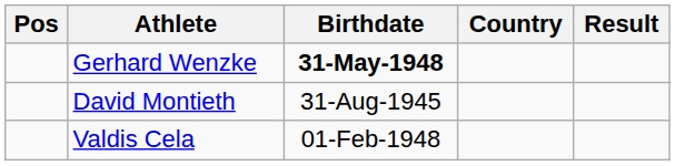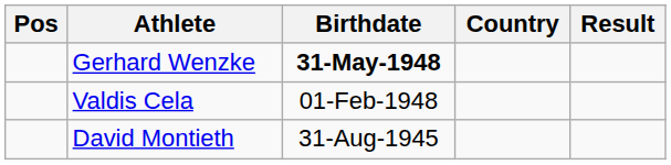 <table class="wikitable"  style="text-align:center; width:70%;">
 <tr>
 <th>Pos</th>
 <th>Athlete</th>
 <th>Birthdate</th>
 <th>Country</th>
 <th>Result</th>
 </tr>
 <tr>
 <td align=center></td>
 <td align=left><a href='#'>Gerhard Wenzke</a></td>
 <td><strong>31-May-1948</strong></td>
 <td align=left></td>
 <td></td>
 </tr>
 <tr>
 <td align=center></td>
+<td align=left><a href='#'>Valdis Cela</a></td>
+<td>01-Feb-1948</td>
+<td align=left></td>
+<td></td>
+</tr>
+<tr>
+<td align=center></td>
 <td align=left><a href='#'>David Montieth</a></td>
 <td>31-Aug-1945</td>
 <td align=left></td>
 <td></td>
 </tr>
-<tr>
-<td align=center></td>
-<td align=left><a href='#'>Valdis Cela</a></td>
-<td>01-Feb-1948</td>
-<td align=left></td>
-<td></td>
-</tr>
 </table>
